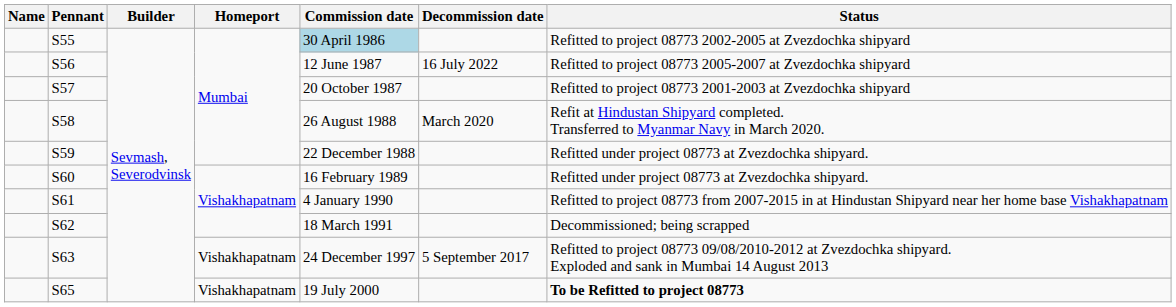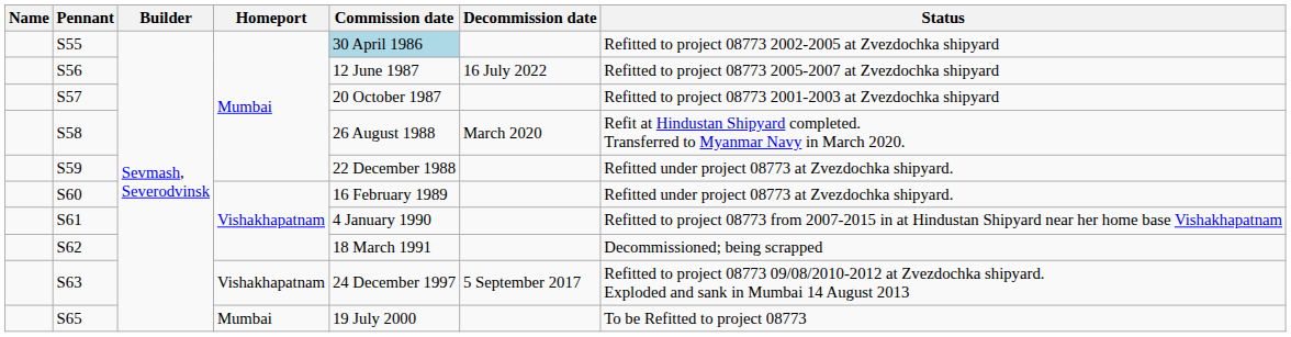 <table class="wikitable" style="font-size:97%;">
 <tr>
 <th>Name</th>
 <th>Pennant</th>
 <th>Builder</th>
 <th>Homeport</th>
 <th>Commission date</th>
 <th>Decommission date</th>
 <th>Status</th>
 </tr>
 <tr>
 <td></td>
 <td>S55</td>
 <td rowspan='10'><a href='#'>Sevmash</a>,<br><a href='#'>Severodvinsk</a></td>
 <td rowspan='5'><a href='#'>Mumbai</a></td>
 <td style="background: lightblue;">30 April 1986</td>
 <td></td>
 <td>Refitted to project 08773 2002-2005 at Zvezdochka shipyard</td>
 </tr>
 <tr>
 <td></td>
 <td>S56</td>
 <td>12 June 1987</td>
 <td>16 July 2022</td>
 <td>Refitted to project 08773 2005-2007 at Zvezdochka shipyard</td>
 </tr>
 <tr>
 <td></td>
 <td>S57</td>
 <td>20 October 1987</td>
 <td></td>
 <td>Refitted to project 08773 2001-2003 at Zvezdochka shipyard</td>
 </tr>
 <tr>
 <td></td>
 <td>S58</td>
 <td>26 August 1988</td>
 <td>March 2020</td>
 <td>Refit at <a href='#'>Hindustan Shipyard</a> completed.<br>Transferred to <a href='#'>Myanmar Navy</a> in March 2020.</td>
 </tr>
 <tr>
 <td></td>
 <td>S59</td>
 <td>22 December 1988</td>
 <td></td>
 <td>Refitted under project 08773 at Zvezdochka shipyard.</td>
 </tr>
 <tr>
 <td></td>
 <td>S60</td>
 <td rowspan='3'><a href='#'>Vishakhapatnam</a></td>
 <td>16 February 1989</td>
 <td></td>
 <td>Refitted under project 08773 at Zvezdochka shipyard.</td>
 </tr>
 <tr>
 <td></td>
 <td>S61</td>
 <td>4 January 1990</td>
 <td></td>
 <td>Refitted to project 08773 from 2007-2015 in at Hindustan Shipyard near her home base <a href='#'>Vishakhapatnam</a></td>
 </tr>
 <tr>
 <td></td>
 <td>S62</td>
 <td>18 March 1991</td>
 <td></td>
 <td>Decommissioned; being scrapped</td>
 </tr>
 <tr>
 <td></td>
 <td>S63</td>
 <td>Vishakhapatnam</td>
 <td>24 December 1997</td>
 <td>5 September 2017</td>
 <td>Refitted to project 08773 09/08/2010-2012 at Zvezdochka shipyard.<br>Exploded and sank in Mumbai 14 August 2013</td>
 </tr>
 <tr>
 <td></td>
 <td>S65</td>
-<td>Vishakhapatnam</td>
+<td>Mumbai</td>
 <td>19 July 2000</td>
 <td></td>
-<td><strong>To be Refitted to project 08773</strong></td>
+<td>To be Refitted to project 08773</td>
 </tr>
 </table>
